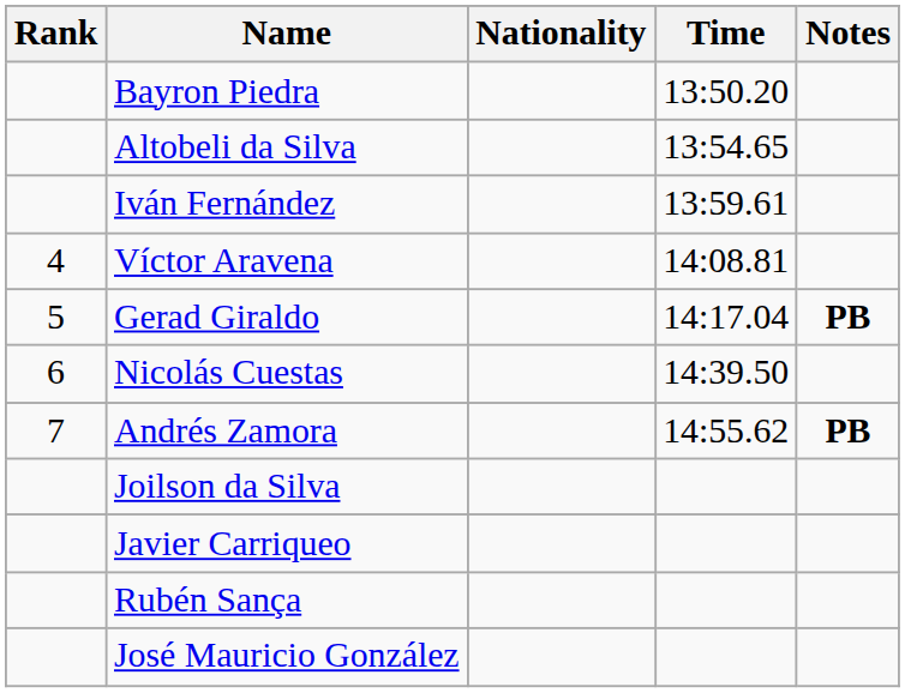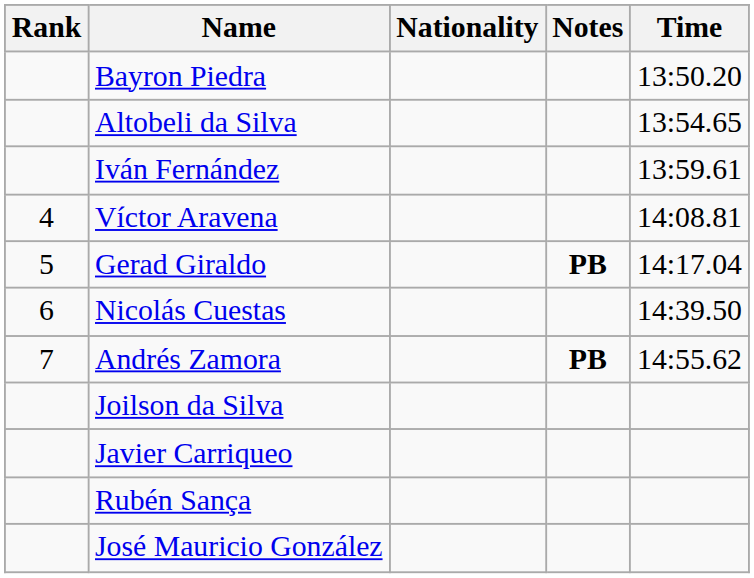 <table class="wikitable sortable" style="text-align:center">
 <tr>
 <th>Rank</th>
 <th>Name</th>
 <th>Nationality</th>
+<th>Notes</th>
 <th>Time</th>
-<th>Notes</th>
 </tr>
 <tr>
 <td></td>
 <td align=left><a href='#'>Bayron Piedra</a></td>
 <td align=left></td>
+<td></td>
 <td>13:50.20</td>
-<td></td>
 </tr>
 <tr>
 <td></td>
 <td align=left><a href='#'>Altobeli da Silva</a></td>
 <td align=left></td>
+<td></td>
 <td>13:54.65</td>
-<td></td>
 </tr>
 <tr>
 <td></td>
 <td align=left><a href='#'>Iván Fernández</a></td>
 <td align=left></td>
+<td></td>
 <td>13:59.61</td>
-<td></td>
 </tr>
 <tr>
 <td>4</td>
 <td align=left><a href='#'>Víctor Aravena</a></td>
 <td align=left></td>
+<td></td>
 <td>14:08.81</td>
-<td></td>
 </tr>
 <tr>
 <td>5</td>
 <td align=left><a href='#'>Gerad Giraldo</a></td>
 <td align=left></td>
+<td><strong>PB</strong></td>
 <td>14:17.04</td>
-<td><strong>PB</strong></td>
 </tr>
 <tr>
 <td>6</td>
 <td align=left><a href='#'>Nicolás Cuestas</a></td>
 <td align=left></td>
+<td></td>
 <td>14:39.50</td>
-<td></td>
 </tr>
 <tr>
 <td>7</td>
 <td align=left><a href='#'>Andrés Zamora</a></td>
 <td align=left></td>
+<td><strong>PB</strong></td>
 <td>14:55.62</td>
-<td><strong>PB</strong></td>
 </tr>
 <tr>
 <td></td>
 <td align=left><a href='#'>Joilson da Silva</a></td>
 <td align=left></td>
 <td></td>
 <td></td>
 </tr>
 <tr>
 <td></td>
 <td align=left><a href='#'>Javier Carriqueo</a></td>
 <td align=left></td>
 <td></td>
 <td></td>
 </tr>
 <tr>
 <td></td>
 <td align=left><a href='#'>Rubén Sança</a></td>
 <td align=left></td>
 <td></td>
 <td></td>
 </tr>
 <tr>
 <td></td>
 <td align=left><a href='#'>José Mauricio González</a></td>
 <td align=left></td>
 <td></td>
 <td></td>
 </tr>
 </table>
